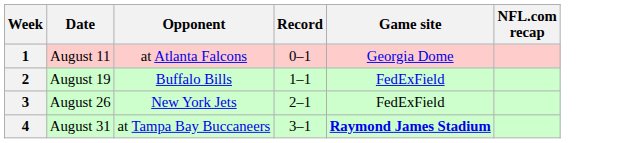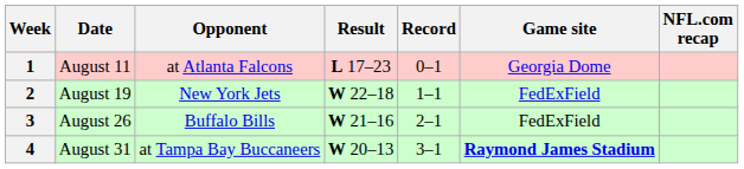 <table class="wikitable" style="text-align:center">
 <tr>
 <th>Week</th>
 <th>Date</th>
 <th>Opponent</th>
+<th>Result</th>
 <th>Record</th>
 <th>Game site</th>
 <th>NFL.com<br>recap</th>
 </tr>
 <tr style="background:#fcc">
 <th>1</th>
 <td>August 11</td>
 <td>at <a href='#'>Atlanta Falcons</a></td>
+<td><strong>L</strong> 17–23</td>
 <td>0–1</td>
 <td><a href='#'>Georgia Dome</a></td>
 <td></td>
 </tr>
 <tr style="background:#cfc">
 <th>2</th>
 <td>August 19</td>
-<td><a href='#'>Buffalo Bills</a></td>
+<td><a href='#'>New York Jets</a></td>
+<td><strong>W</strong> 22–18</td>
 <td>1–1</td>
 <td><a href='#'>FedExField</a></td>
 <td></td>
 </tr>
 <tr style="background:#cfc">
 <th>3</th>
 <td>August 26</td>
-<td><a href='#'>New York Jets</a></td>
+<td><a href='#'>Buffalo Bills</a></td>
+<td><strong>W</strong> 21–16</td>
 <td>2–1</td>
 <td>FedExField</td>
 <td></td>
 </tr>
 <tr style="background:#cfc">
 <th>4</th>
 <td>August 31</td>
 <td>at <a href='#'>Tampa Bay Buccaneers</a></td>
+<td><strong>W</strong> 20–13</td>
 <td>3–1</td>
 <td><strong><a href='#'>Raymond James Stadium</a></strong></td>
 <td></td>
 </tr>
 </table>
